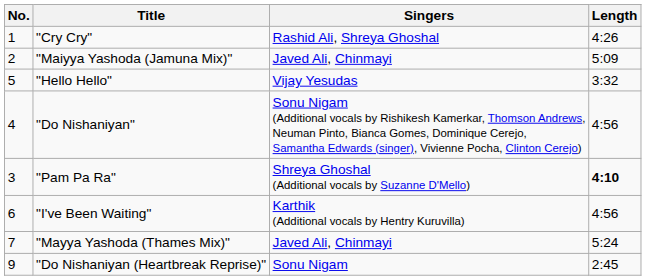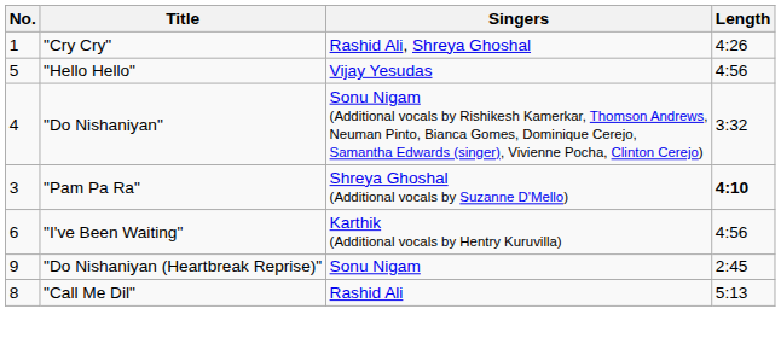 <table class="wikitable" style="font-size: 90%;">
 <tr>
 <th>No.</th>
 <th>Title</th>
 <th>Singers</th>
 <th>Length</th>
 </tr>
 <tr>
 <td>1</td>
 <td>"Cry Cry"</td>
 <td><a href='#'>Rashid Ali</a>, <a href='#'>Shreya Ghoshal</a></td>
 <td>4:26</td>
 </tr>
 <tr>
-<td>2</td>
-<td>"Maiyya Yashoda (Jamuna Mix)"</td>
-<td><a href='#'>Javed Ali</a>, <a href='#'>Chinmayi</a></td>
-<td>5:09</td>
-</tr>
-<tr>
 <td>5</td>
 <td>"Hello Hello"</td>
 <td><a href='#'>Vijay Yesudas</a></td>
-<td>3:32</td>
+<td>4:56</td>
 </tr>
 <tr>
 <td>4</td>
 <td>"Do Nishaniyan"</td>
 <td><a href='#'>Sonu Nigam</a><br><small>(Additional vocals by Rishikesh Kamerkar, <a href='#'>Thomson Andrews</a>,<br>Neuman Pinto, Bianca Gomes, Dominique Cerejo,<br><a href='#'>Samantha Edwards (singer)</a>, Vivienne Pocha, <a href='#'>Clinton Cerejo</a>)</small></td>
-<td>4:56</td>
+<td>3:32</td>
 </tr>
 <tr>
 <td>3</td>
 <td>"Pam Pa Ra"</td>
 <td><a href='#'>Shreya Ghoshal</a><br><small>(Additional vocals by <a href='#'>Suzanne D'Mello</a>)</small></td>
 <td><strong>4:10</strong></td>
 </tr>
 <tr>
 <td>6</td>
 <td>"I've Been Waiting"</td>
 <td><a href='#'>Karthik</a><br><small>(Additional vocals by Hentry Kuruvilla)</small></td>
 <td>4:56</td>
 </tr>
 <tr>
-<td>7</td>
-<td>"Mayya Yashoda (Thames Mix)"</td>
-<td><a href='#'>Javed Ali</a>, <a href='#'>Chinmayi</a></td>
-<td>5:24</td>
-</tr>
-<tr>
 <td>9</td>
 <td>"Do Nishaniyan (Heartbreak Reprise)"</td>
 <td><a href='#'>Sonu Nigam</a></td>
 <td>2:45</td>
 </tr>
+<tr>
+<td>8</td>
+<td>"Call Me Dil"</td>
+<td><a href='#'>Rashid Ali</a></td>
+<td>5:13</td>
+</tr>
 </table>
